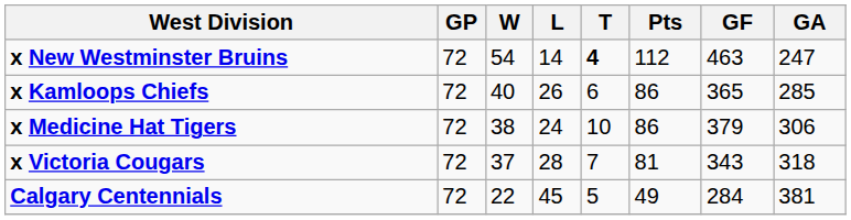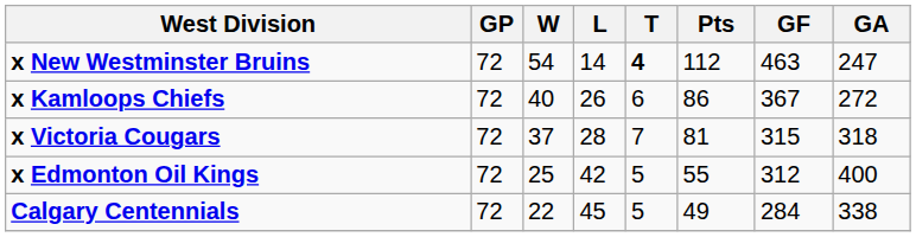 <table class="wikitable">
 <tr>
 <th width="45%">West Division</th>
 <th width="5%">GP</th>
 <th width="5%">W</th>
 <th width="5%">L</th>
 <th width="5%">T</th>
 <th width="7.5%">Pts</th>
 <th width="7.5%">GF</th>
 <th width="7.5%">GA</th>
 </tr>
 <tr>
 <td><strong>x <a href='#'>New Westminster Bruins</a></strong></td>
 <td>72</td>
 <td>54</td>
 <td>14</td>
 <td><strong>4</strong></td>
 <td>112</td>
 <td>463</td>
 <td>247</td>
 </tr>
 <tr>
 <td><strong>x <a href='#'>Kamloops Chiefs</a></strong></td>
 <td>72</td>
 <td>40</td>
 <td>26</td>
 <td>6</td>
 <td>86</td>
-<td>365</td>
-<td>285</td>
-</tr>
-<tr>
-<td><strong>x <a href='#'>Medicine Hat Tigers</a></strong></td>
-<td>72</td>
-<td>38</td>
-<td>24</td>
-<td>10</td>
-<td>86</td>
-<td>379</td>
-<td>306</td>
+<td>367</td>
+<td>272</td>
 </tr>
 <tr>
 <td><strong>x <a href='#'>Victoria Cougars</a></strong></td>
 <td>72</td>
 <td>37</td>
 <td>28</td>
 <td>7</td>
 <td>81</td>
-<td>343</td>
+<td>315</td>
 <td>318</td>
+</tr>
+<tr>
+<td><strong>x <a href='#'>Edmonton Oil Kings</a></strong></td>
+<td>72</td>
+<td>25</td>
+<td>42</td>
+<td>5</td>
+<td>55</td>
+<td>312</td>
+<td>400</td>
 </tr>
 <tr>
 <td><strong><a href='#'>Calgary Centennials</a></strong></td>
 <td>72</td>
 <td>22</td>
 <td>45</td>
 <td>5</td>
 <td>49</td>
 <td>284</td>
-<td>381</td>
+<td>338</td>
 </tr>
 <tr>
 </tr>
 </table>
